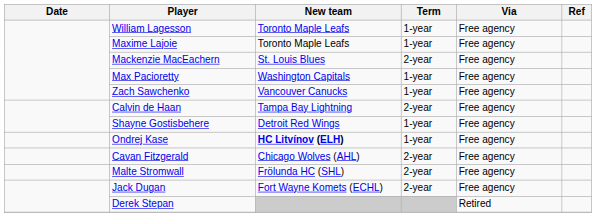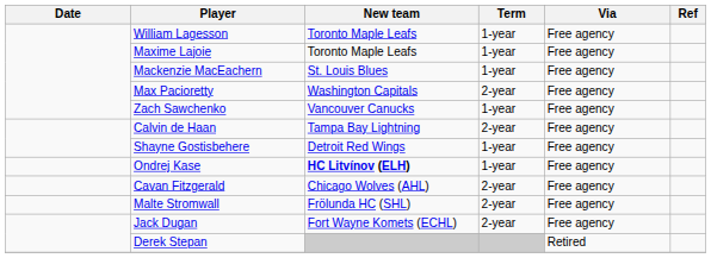 <table class="wikitable">
 <tr style="background:#ddd; text-align:center;">
 <th style="width: 10em;">Date</th>
 <th style="width: 14em;">Player</th>
 <th style="width: 14em;">New team</th>
 <th style="width: 5em;">Term</th>
 <th style="width: 10em;">Via</th>
 <th style="width: 2.5em;">Ref</th>
 </tr>
 <tr>
 <td rowspan=5></td>
 <td><a href='#'>William Lagesson</a></td>
 <td><a href='#'>Toronto Maple Leafs</a></td>
 <td>1-year</td>
 <td>Free agency</td>
 <td></td>
 </tr>
 <tr>
 <td><a href='#'>Maxime Lajoie</a></td>
 <td>Toronto Maple Leafs</td>
 <td>1-year</td>
 <td>Free agency</td>
 <td></td>
 </tr>
 <tr>
 <td><a href='#'>Mackenzie MacEachern</a></td>
 <td><a href='#'>St. Louis Blues</a></td>
-<td>2-year</td>
+<td>1-year</td>
 <td>Free agency</td>
 <td></td>
 </tr>
 <tr>
 <td><a href='#'>Max Pacioretty</a></td>
 <td><a href='#'>Washington Capitals</a></td>
-<td>1-year</td>
+<td>2-year</td>
 <td>Free agency</td>
 <td></td>
 </tr>
 <tr>
 <td><a href='#'>Zach Sawchenko</a></td>
 <td><a href='#'>Vancouver Canucks</a></td>
 <td>1-year</td>
 <td>Free agency</td>
 <td></td>
 </tr>
 <tr>
 <td rowspan=2></td>
 <td><a href='#'>Calvin de Haan</a></td>
 <td><a href='#'>Tampa Bay Lightning</a></td>
 <td>2-year</td>
 <td>Free agency</td>
 <td></td>
 </tr>
 <tr>
 <td><a href='#'>Shayne Gostisbehere</a></td>
 <td><a href='#'>Detroit Red Wings</a></td>
 <td>1-year</td>
 <td>Free agency</td>
 <td></td>
 </tr>
 <tr>
 <td></td>
 <td><a href='#'>Ondrej Kase</a></td>
 <td><strong><a href='#'>HC Litvínov</a> (<a href='#'>ELH</a>)</strong></td>
 <td>1-year</td>
 <td>Free agency</td>
 <td></td>
 </tr>
 <tr>
 <td></td>
 <td><a href='#'>Cavan Fitzgerald</a></td>
 <td><a href='#'>Chicago Wolves</a> (<a href='#'>AHL</a>)</td>
 <td>2-year</td>
 <td>Free agency</td>
 <td></td>
 </tr>
 <tr>
 <td></td>
 <td><a href='#'>Malte Stromwall</a></td>
 <td><a href='#'>Frölunda HC</a> (<a href='#'>SHL</a>)</td>
 <td>2-year</td>
 <td>Free agency</td>
 <td></td>
 </tr>
 <tr>
 <td rowspan=2></td>
 <td><a href='#'>Jack Dugan</a></td>
 <td><a href='#'>Fort Wayne Komets</a> (<a href='#'>ECHL</a>)</td>
 <td>2-year</td>
 <td>Free agency</td>
 <td></td>
 </tr>
 <tr>
 <td><a href='#'>Derek Stepan</a></td>
 <td style="background:#ccc;"></td>
 <td style="background:#ccc;"></td>
 <td>Retired</td>
 <td></td>
 </tr>
 <tr>
 </tr>
 </table>
